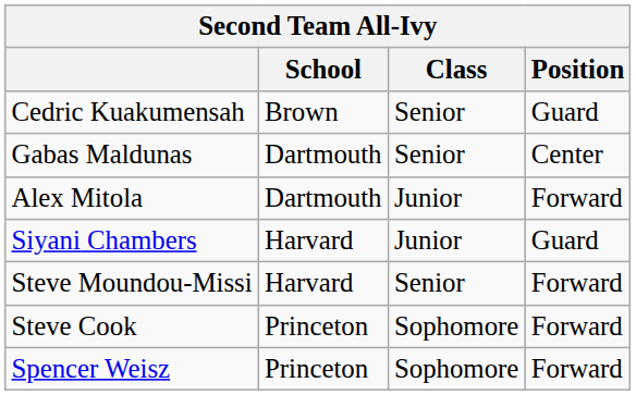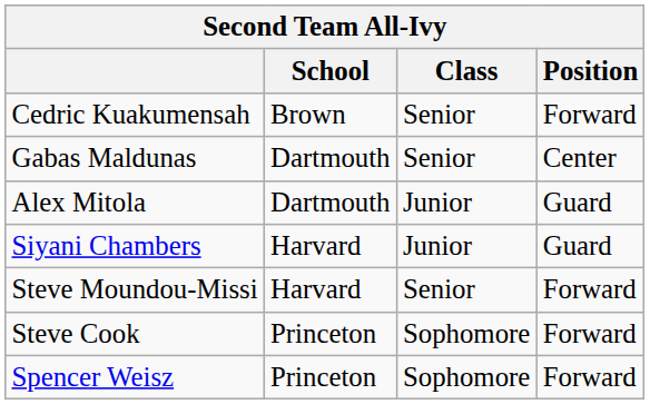 <table class="wikitable">
 <tr>
 <th colspan="4">Second Team All-Ivy</th>
 </tr>
 <tr>
 <th></th>
 <th>School</th>
 <th>Class</th>
 <th>Position</th>
 </tr>
 <tr>
 <td>Cedric Kuakumensah</td>
 <td>Brown</td>
 <td>Senior</td>
-<td>Guard</td>
+<td>Forward</td>
 </tr>
 <tr>
 <td>Gabas Maldunas</td>
 <td>Dartmouth</td>
 <td>Senior</td>
 <td>Center</td>
 </tr>
 <tr>
 <td>Alex Mitola</td>
 <td>Dartmouth</td>
 <td>Junior</td>
-<td>Forward</td>
+<td>Guard</td>
 </tr>
 <tr>
 <td><a href='#'>Siyani Chambers</a></td>
 <td>Harvard</td>
 <td>Junior</td>
 <td>Guard</td>
 </tr>
 <tr>
 <td>Steve Moundou-Missi</td>
 <td>Harvard</td>
 <td>Senior</td>
 <td>Forward</td>
 </tr>
 <tr>
 <td>Steve Cook</td>
 <td>Princeton</td>
 <td>Sophomore</td>
 <td>Forward</td>
 </tr>
 <tr>
 <td><a href='#'>Spencer Weisz</a></td>
 <td>Princeton</td>
 <td>Sophomore</td>
 <td>Forward</td>
 </tr>
 </table>
